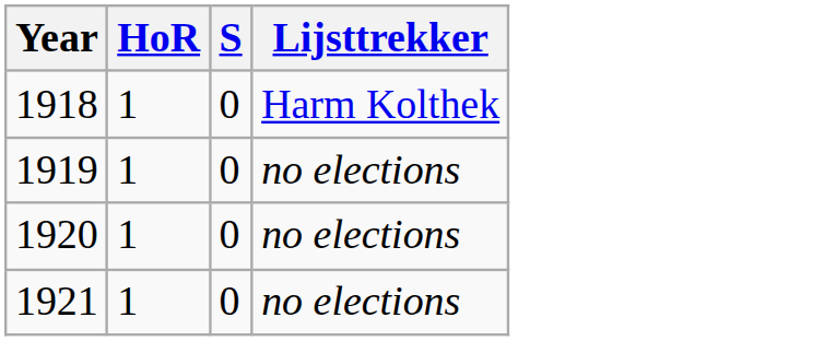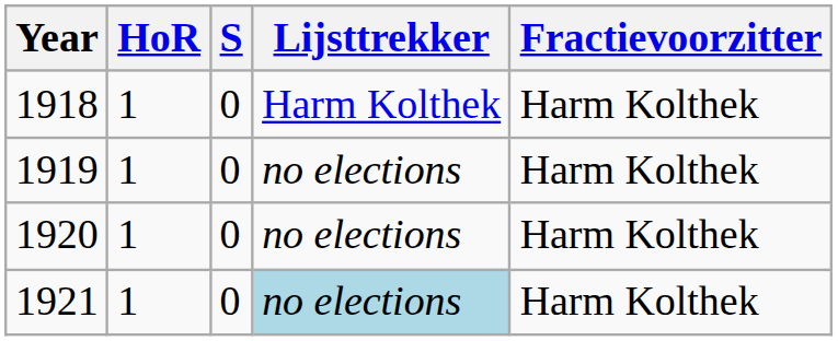 <table class="wikitable sortable plainrowheaders">
 <tr>
 <th>Year</th>
 <th><a href='#'>HoR</a></th>
 <th><a href='#'>S</a></th>
 <th><a href='#'>Lijsttrekker</a></th>
+<th><a href='#'>Fractievoorzitter</a></th>
 </tr>
 <tr>
 <td>1918</td>
 <td>1</td>
 <td>0</td>
 <td><a href='#'>Harm Kolthek</a></td>
+<td>Harm Kolthek</td>
 </tr>
 <tr>
 <td>1919</td>
 <td>1</td>
 <td>0</td>
 <td><em>no elections</em></td>
+<td>Harm Kolthek</td>
 </tr>
 <tr>
 <td>1920</td>
 <td>1</td>
 <td>0</td>
 <td><em>no elections</em></td>
+<td>Harm Kolthek</td>
 </tr>
 <tr>
 <td>1921</td>
 <td>1</td>
 <td>0</td>
-<td><em>no elections</em></td>
+<td style="background: lightblue;"><em>no elections</em></td>
+<td>Harm Kolthek</td>
 </tr>
 </table>
